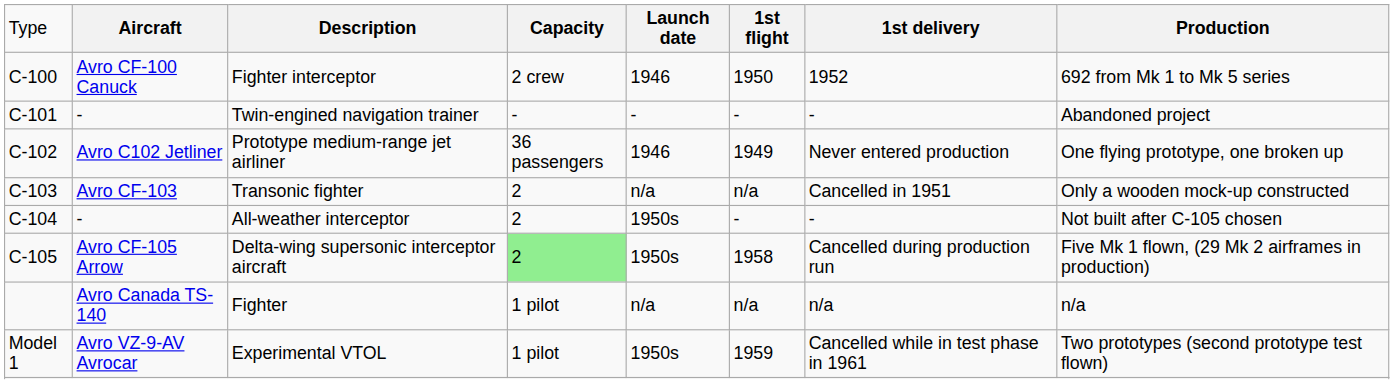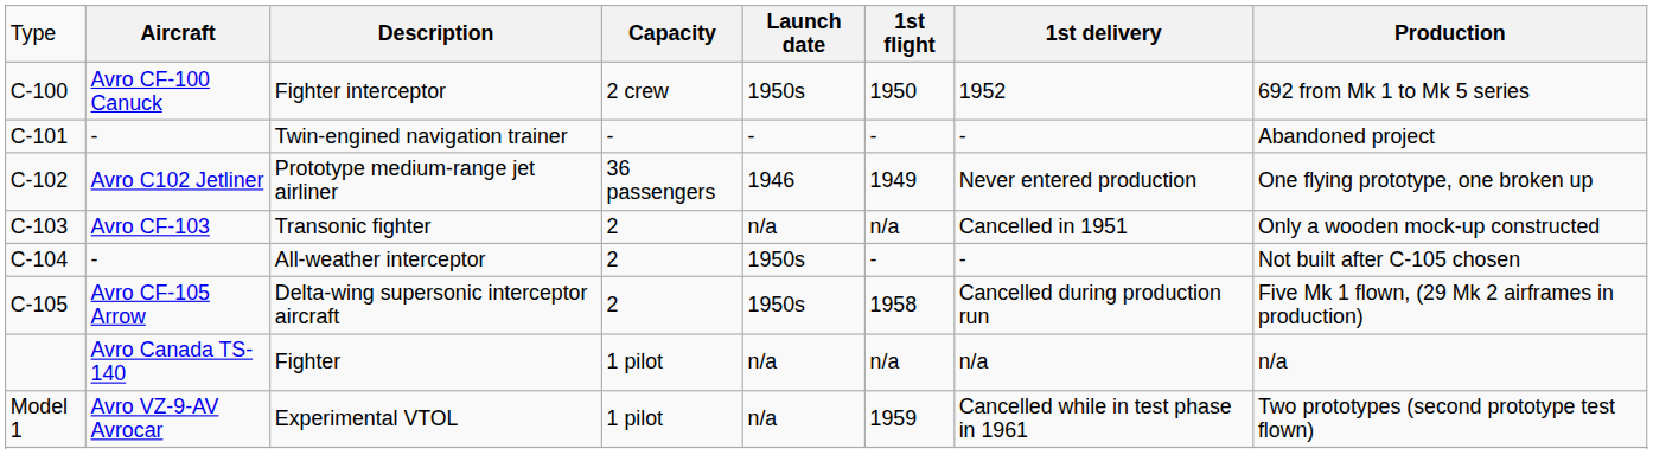 <table class="wikitable">
 <tr>
 <td>Type</td>
 <th>Aircraft</th>
 <th>Description</th>
 <th>Capacity</th>
 <th>Launch date</th>
 <th>1st flight</th>
 <th>1st delivery</th>
 <th>Production</th>
 </tr>
 <tr>
 <td>C-100</td>
 <td><a href='#'>Avro CF-100 Canuck</a></td>
 <td>Fighter interceptor</td>
 <td>2 crew</td>
-<td>1946</td>
+<td>1950s</td>
 <td>1950</td>
 <td>1952</td>
 <td>692 from Mk 1 to Mk 5 series</td>
 </tr>
 <tr>
 <td>C-101</td>
 <td>-</td>
 <td>Twin-engined navigation trainer</td>
 <td>-</td>
 <td>-</td>
 <td>-</td>
 <td>-</td>
 <td>Abandoned project</td>
 </tr>
 <tr>
 <td>C-102</td>
 <td><a href='#'>Avro C102 Jetliner</a></td>
 <td>Prototype medium-range jet airliner</td>
 <td>36 passengers</td>
 <td>1946</td>
 <td>1949</td>
 <td>Never entered production</td>
 <td>One flying prototype, one broken up</td>
 </tr>
 <tr>
 <td>C-103</td>
 <td><a href='#'>Avro CF-103</a></td>
 <td>Transonic fighter</td>
 <td>2</td>
 <td>n/a</td>
 <td>n/a</td>
 <td>Cancelled in 1951</td>
 <td>Only a wooden mock-up constructed</td>
 </tr>
 <tr>
 <td>C-104</td>
 <td>-</td>
 <td>All-weather interceptor</td>
 <td>2</td>
 <td>1950s</td>
 <td>-</td>
 <td>-</td>
 <td>Not built after C-105 chosen</td>
 </tr>
 <tr>
 <td>C-105</td>
 <td><a href='#'>Avro CF-105 Arrow</a></td>
 <td>Delta-wing supersonic interceptor aircraft</td>
-<td style="background: lightgreen;">2</td>
+<td>2</td>
 <td>1950s</td>
 <td>1958</td>
 <td>Cancelled during production run</td>
 <td>Five Mk 1 flown, (29 Mk 2 airframes in production)</td>
 </tr>
 <tr>
 <td></td>
 <td><a href='#'>Avro Canada TS-140</a></td>
 <td>Fighter</td>
 <td>1 pilot</td>
 <td>n/a</td>
 <td>n/a</td>
 <td>n/a</td>
 <td>n/a</td>
 </tr>
 <tr>
 <td>Model 1</td>
 <td><a href='#'>Avro VZ-9-AV Avrocar</a></td>
 <td>Experimental VTOL</td>
 <td>1 pilot</td>
-<td>1950s</td>
+<td>n/a</td>
 <td>1959</td>
 <td>Cancelled while in test phase in 1961</td>
 <td>Two prototypes (second prototype test flown)</td>
 </tr>
 <tr>
 </tr>
 <tr>
 </tr>
 </table>
